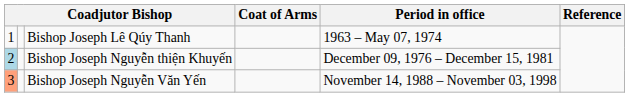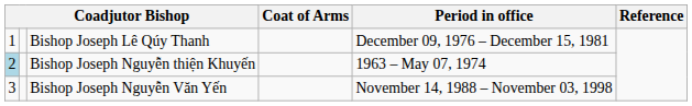 <table class="wikitable">
 <tr>
 <th colspan="3">Coadjutor Bishop</th>
 <th>Coat of Arms</th>
 <th>Period in office</th>
 <th>Reference</th>
 </tr>
 <tr>
 <td>1</td>
 <td></td>
 <td>Bishop Joseph Lê Qúy Thanh</td>
 <td></td>
-<td>1963 – May 07, 1974</td>
+<td>December 09, 1976 – December 15, 1981</td>
 <td rowspan=3></td>
 </tr>
 <tr>
 <td style="background: lightblue;">2</td>
 <td></td>
 <td>Bishop Joseph Nguyễn thiện Khuyến</td>
 <td></td>
-<td>December 09, 1976 – December 15, 1981</td>
+<td>1963 – May 07, 1974</td>
 </tr>
 <tr>
-<td style="background: lightsalmon;">3</td>
+<td>3</td>
 <td></td>
 <td>Bishop Joseph Nguyễn Văn Yến</td>
 <td></td>
 <td>November 14, 1988 – November 03, 1998</td>
 </tr>
 </table>
